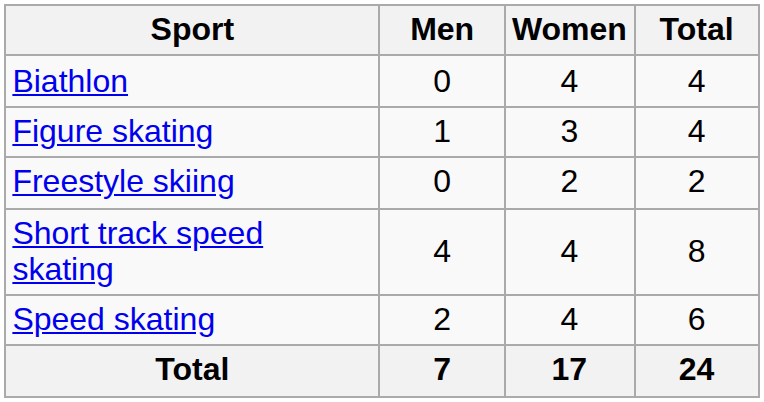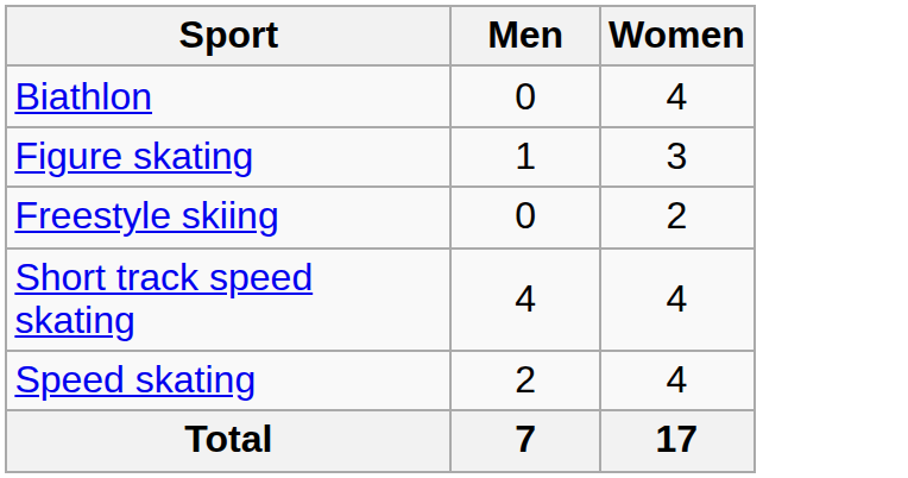 <table class="wikitable sortable" style="text-align:center;">
 <tr>
 <th width=180>Sport</th>
 <th width=55>Men</th>
 <th width=55>Women</th>
-<th width=55>Total</th>
 </tr>
 <tr>
 <td align=left><a href='#'>Biathlon</a></td>
 <td>0</td>
-<td>4</td>
 <td>4</td>
 </tr>
 <tr>
 <td align=left><a href='#'>Figure skating</a></td>
 <td>1</td>
 <td>3</td>
-<td>4</td>
 </tr>
 <tr>
 <td align=left><a href='#'>Freestyle skiing</a></td>
 <td>0</td>
-<td>2</td>
 <td>2</td>
 </tr>
 <tr>
 <td align=left><a href='#'>Short track speed skating</a></td>
 <td>4</td>
 <td>4</td>
-<td>8</td>
 </tr>
 <tr>
 <td align=left><a href='#'>Speed skating</a></td>
 <td>2</td>
 <td>4</td>
-<td>6</td>
 </tr>
 <tr>
 <th>Total</th>
 <th>7</th>
 <th>17</th>
-<th>24</th>
 </tr>
 </table>
